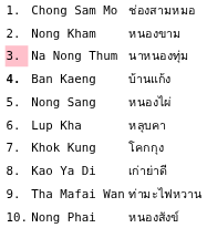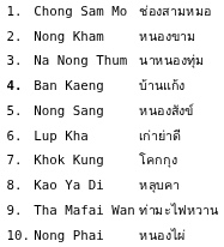 <table>
 <tr>
 <td>1.</td>
 <td>Chong Sam Mo</td>
 <td>ช่องสามหมอ</td>
 <td></td>
 </tr>
 <tr>
 <td>2.</td>
 <td>Nong Kham</td>
 <td>หนองขาม</td>
 <td></td>
 </tr>
 <tr>
-<td style="background: pink;">3.</td>
+<td>3.</td>
 <td>Na Nong Thum</td>
 <td>นาหนองทุ่ม</td>
 <td></td>
 </tr>
 <tr>
 <td><strong>4.</strong></td>
 <td>Ban Kaeng</td>
 <td>บ้านแก้ง</td>
 <td></td>
 </tr>
 <tr>
 <td>5.</td>
 <td>Nong Sang</td>
-<td>หนองไผ่</td>
+<td>หนองสังข์</td>
 <td></td>
 </tr>
 <tr>
 <td>6.</td>
 <td>Lup Kha</td>
-<td>หลุบคา</td>
+<td>เก่าย่าดี</td>
 <td></td>
 </tr>
 <tr>
 <td>7.</td>
 <td>Khok Kung</td>
 <td>โคกกุง</td>
 <td></td>
 </tr>
 <tr>
 <td>8.</td>
 <td>Kao Ya Di</td>
-<td>เก่าย่าดี</td>
+<td>หลุบคา</td>
 <td></td>
 </tr>
 <tr>
 <td>9.</td>
 <td>Tha Mafai Wan</td>
 <td>ท่ามะไฟหวาน</td>
 <td></td>
 </tr>
 <tr>
 <td>10.</td>
 <td>Nong Phai</td>
-<td>หนองสังข์</td>
+<td>หนองไผ่</td>
 <td></td>
 </tr>
 </table>
